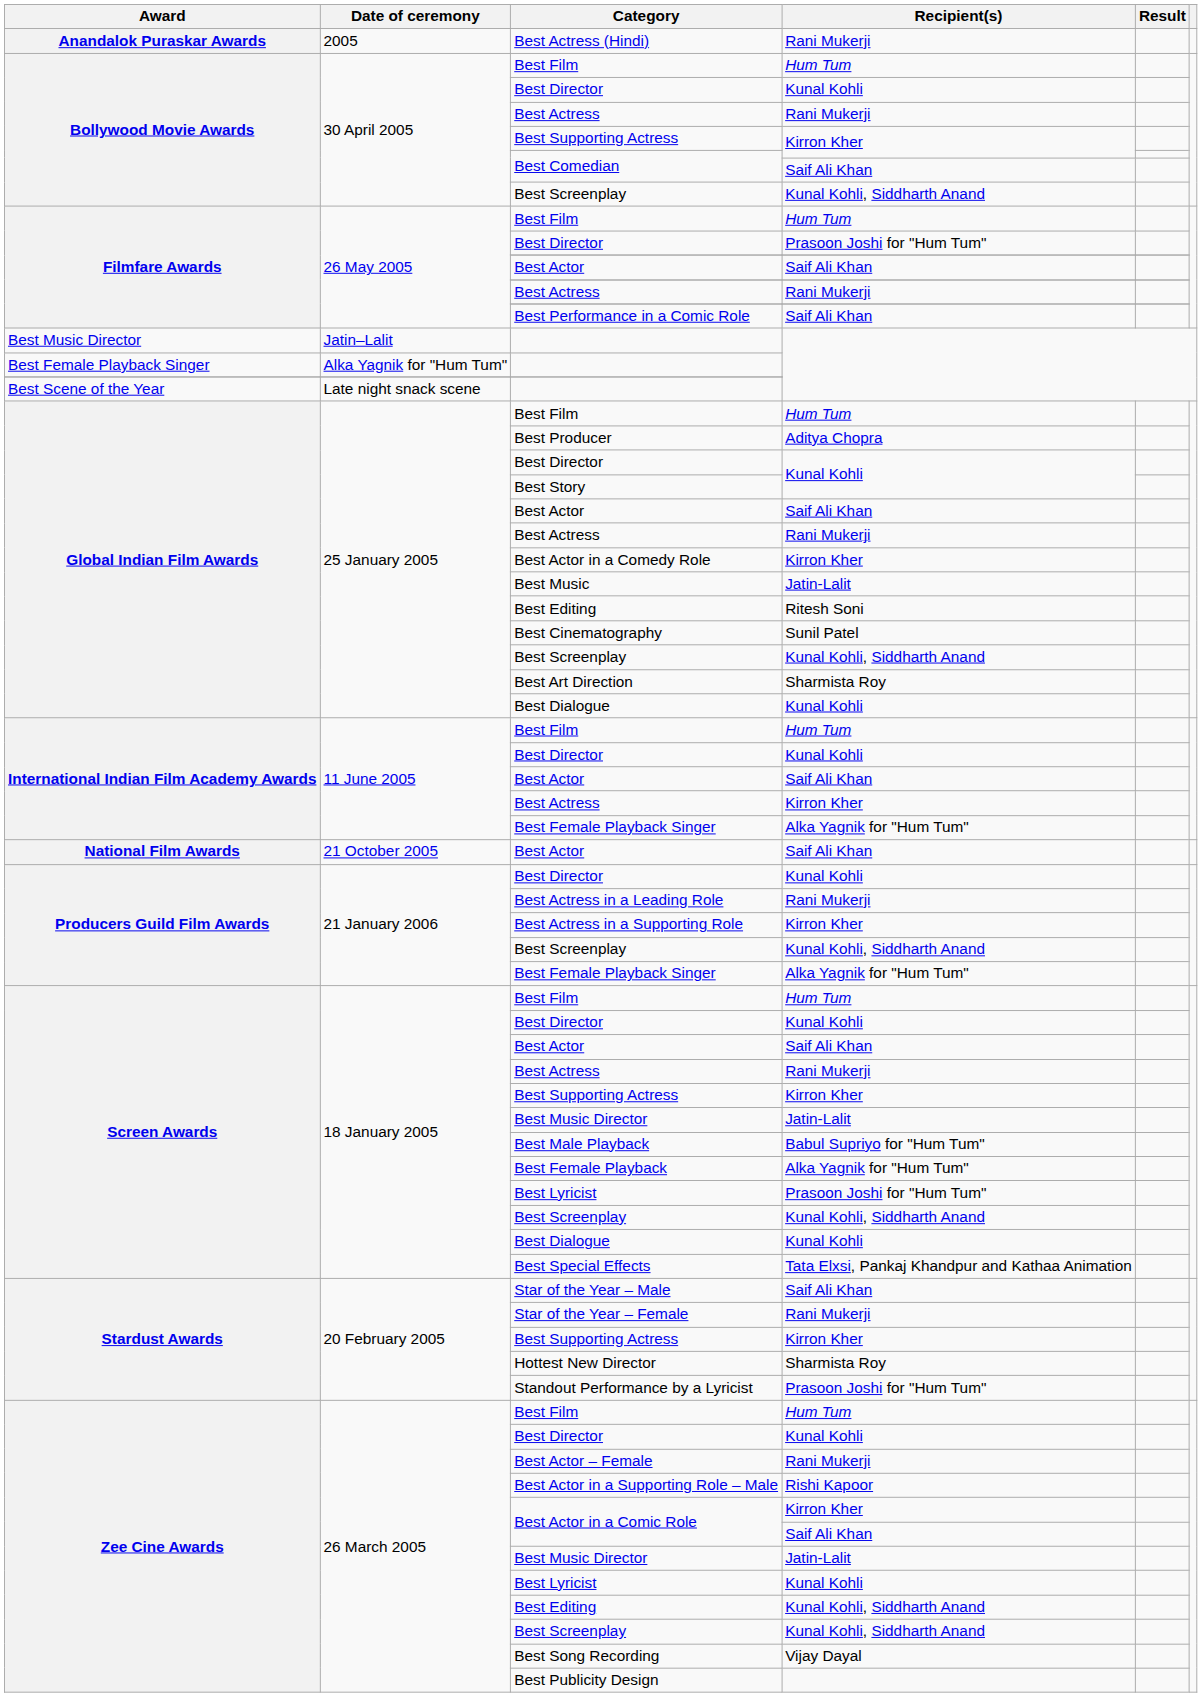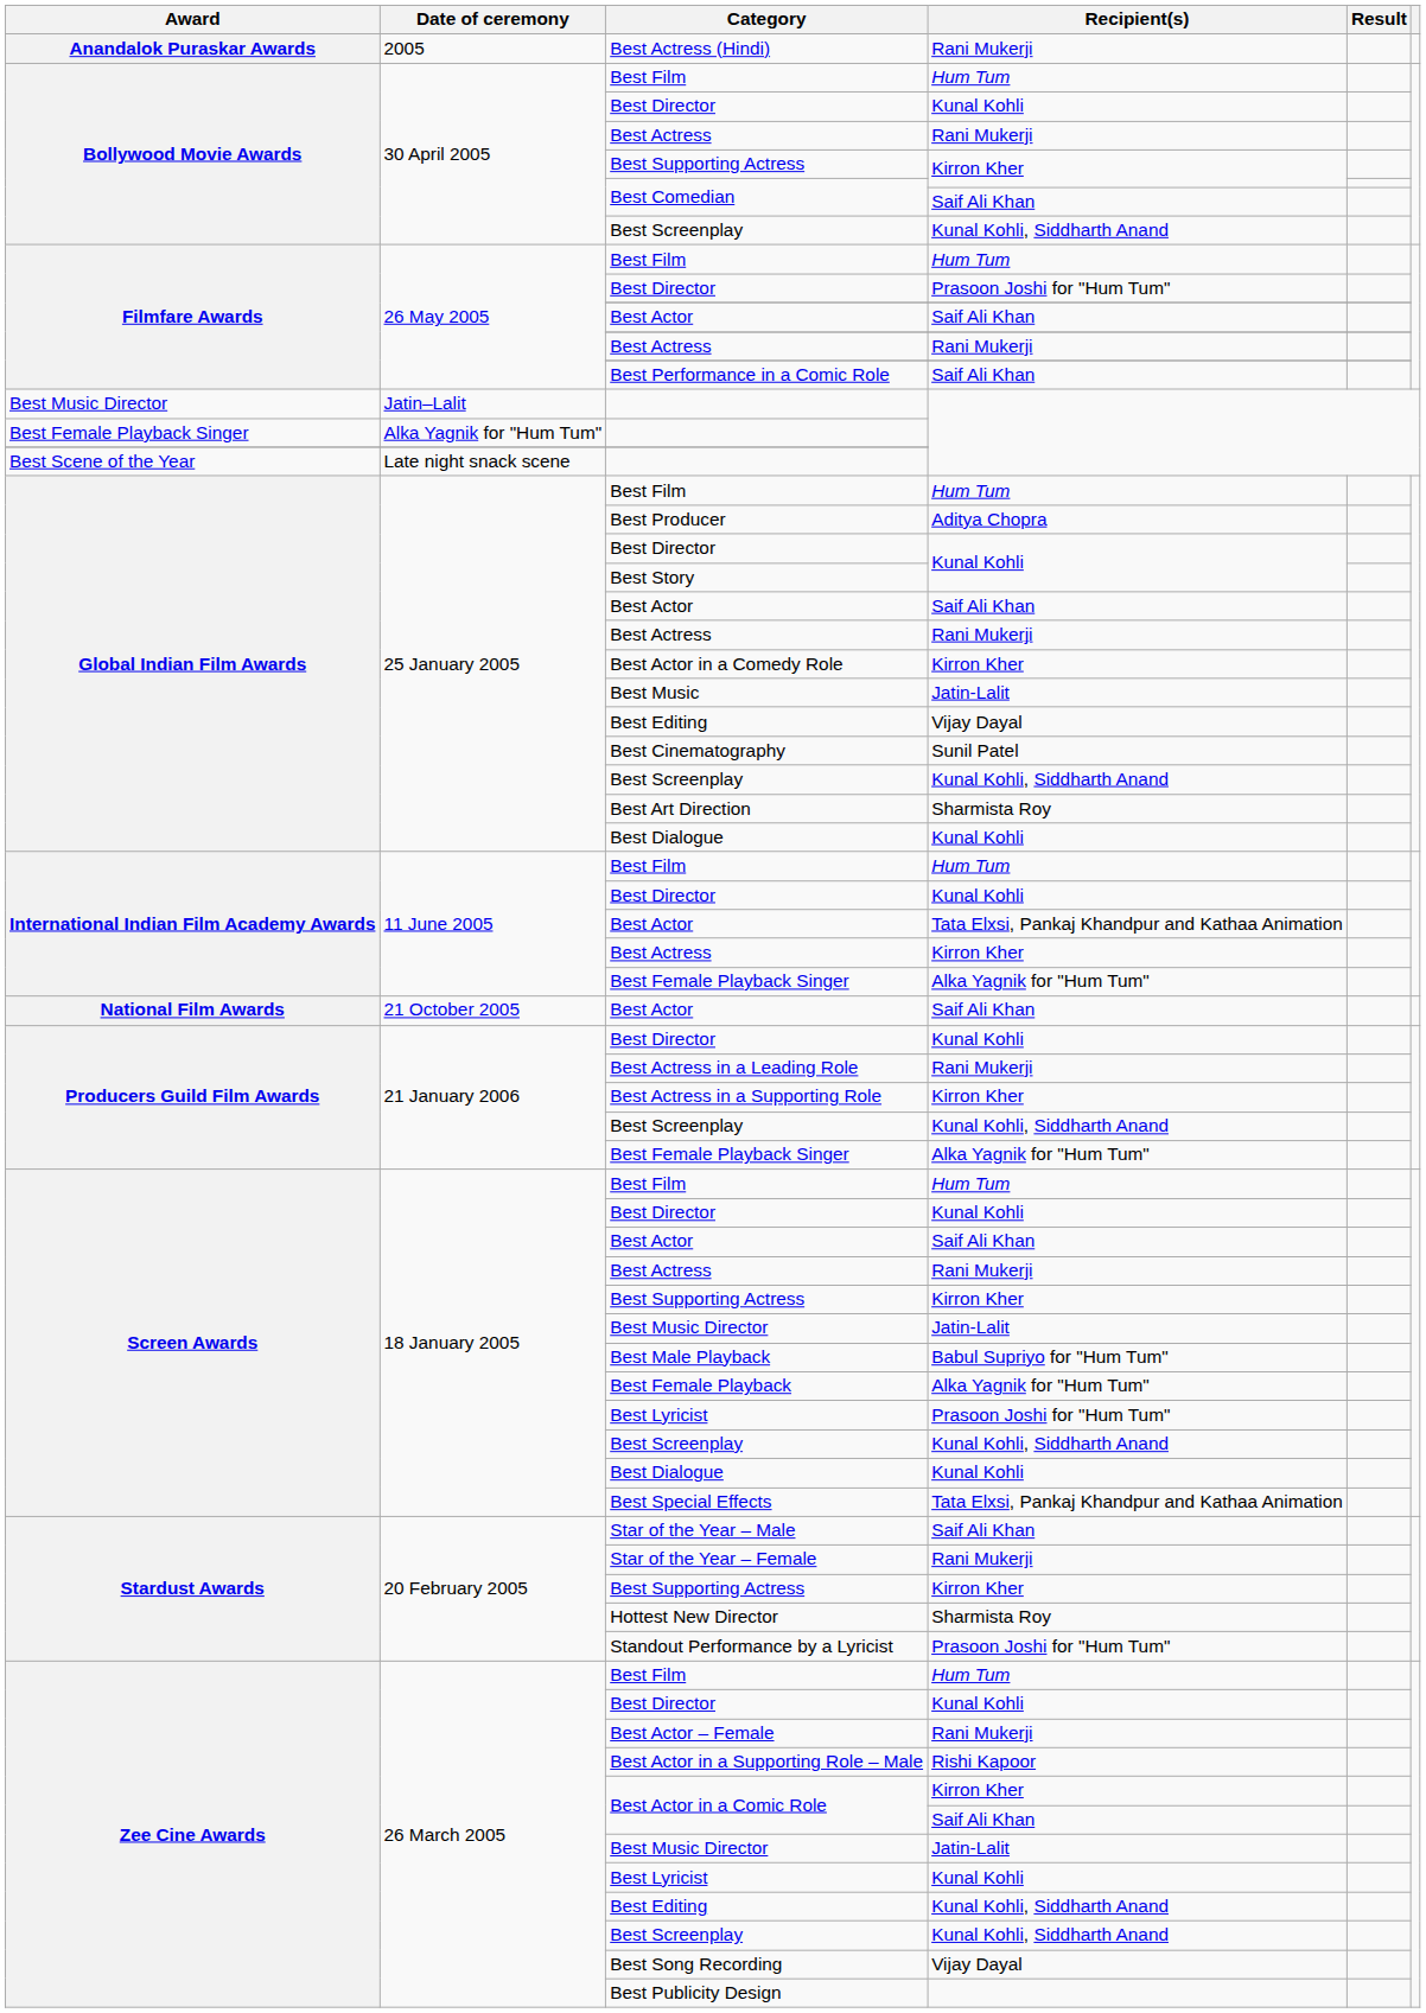 <table class="wikitable plainrowheaders sortable">
 <tr>
 <th scope="col">Award</th>
 <th scope="col">Date of ceremony</th>
 <th scope="col">Category</th>
 <th scope="col">Recipient(s)</th>
 <th scope="col">Result</th>
 <th scope="col" class="unsortable"></th>
 </tr>
 <tr>
 <th scope="row"><a href='#'>Anandalok Puraskar Awards</a></th>
 <td>2005</td>
 <td><a href='#'>Best Actress (Hindi)</a></td>
 <td><a href='#'>Rani Mukerji</a></td>
 <td></td>
 <td style="text-align:center;"></td>
 </tr>
 <tr>
 <th scope="row" rowspan="7"><a href='#'>Bollywood Movie Awards</a></th>
 <td rowspan="7">30 April 2005</td>
 <td><a href='#'>Best Film</a></td>
 <td><em><a href='#'>Hum Tum</a></em></td>
 <td></td>
 <td style="text-align:center;" rowspan="7"></td>
 </tr>
 <tr>
 <td><a href='#'>Best Director</a></td>
 <td><a href='#'>Kunal Kohli</a></td>
 <td></td>
 </tr>
 <tr>
 <td><a href='#'>Best Actress</a></td>
 <td><a href='#'>Rani Mukerji</a></td>
 <td></td>
 </tr>
 <tr>
 <td><a href='#'>Best Supporting Actress</a></td>
 <td rowspan="2"><a href='#'>Kirron Kher</a></td>
 <td></td>
 </tr>
 <tr>
 <td rowspan="2"><a href='#'>Best Comedian</a></td>
 <td></td>
 </tr>
 <tr>
 <td><a href='#'>Saif Ali Khan</a></td>
 <td></td>
 </tr>
 <tr>
 <td>Best Screenplay</td>
 <td><a href='#'>Kunal Kohli</a>, <a href='#'>Siddharth Anand</a></td>
 <td></td>
 </tr>
 <tr>
 <th scope="row" rowspan="8"><a href='#'>Filmfare Awards</a></th>
 <td rowspan="8"><a href='#'>26 May 2005</a></td>
 <td><a href='#'>Best Film</a></td>
 <td><em><a href='#'>Hum Tum</a></em></td>
 <td></td>
 <td style="text-align:center;" rowspan="8"></td>
 </tr>
 <tr>
 <td><a href='#'>Best Director</a></td>
 <td><a href='#'>Prasoon Joshi</a> for "Hum Tum"</td>
 <td></td>
 </tr>
 <tr>
 </tr>
 <tr>
 <td><a href='#'>Best Actor</a></td>
 <td><a href='#'>Saif Ali Khan</a></td>
 <td></td>
 </tr>
 <tr>
 </tr>
 <tr>
 <td><a href='#'>Best Actress</a></td>
 <td><a href='#'>Rani Mukerji</a></td>
 <td></td>
 </tr>
 <tr>
 </tr>
 <tr>
 <td><a href='#'>Best Performance in a Comic Role</a></td>
 <td><a href='#'>Saif Ali Khan</a></td>
 <td></td>
 </tr>
 <tr>
 <td><a href='#'>Best Music Director</a></td>
 <td><a href='#'>Jatin–Lalit</a></td>
 <td></td>
 </tr>
 <tr>
 <td><a href='#'>Best Female Playback Singer</a></td>
 <td><a href='#'>Alka Yagnik</a> for "Hum Tum"</td>
 <td></td>
 </tr>
 <tr>
 </tr>
 <tr>
 <td><a href='#'>Best Scene of the Year</a></td>
 <td>Late night snack scene</td>
 <td></td>
 </tr>
 <tr>
 <th scope="row" rowspan="13"><a href='#'>Global Indian Film Awards</a></th>
 <td rowspan="13">25 January 2005</td>
 <td>Best Film</td>
 <td><em><a href='#'>Hum Tum</a></em></td>
 <td></td>
 <td style="text-align:center;" rowspan="13"></td>
 </tr>
 <tr>
 <td>Best Producer</td>
 <td><a href='#'>Aditya Chopra</a></td>
 <td></td>
 </tr>
 <tr>
 <td>Best Director</td>
 <td rowspan="2"><a href='#'>Kunal Kohli</a></td>
 <td></td>
 </tr>
 <tr>
 <td>Best Story</td>
 <td></td>
 </tr>
 <tr>
 <td>Best Actor</td>
 <td><a href='#'>Saif Ali Khan</a></td>
 <td></td>
 </tr>
 <tr>
 <td>Best Actress</td>
 <td><a href='#'>Rani Mukerji</a></td>
 <td></td>
 </tr>
 <tr>
 <td>Best Actor in a Comedy Role</td>
 <td><a href='#'>Kirron Kher</a></td>
 <td></td>
 </tr>
 <tr>
 <td>Best Music</td>
 <td><a href='#'>Jatin-Lalit</a></td>
 <td></td>
 </tr>
 <tr>
 <td>Best Editing</td>
-<td>Ritesh Soni</td>
+<td>Vijay Dayal</td>
 <td></td>
 </tr>
 <tr>
 <td>Best Cinematography</td>
 <td>Sunil Patel</td>
 <td></td>
 </tr>
 <tr>
 <td>Best Screenplay</td>
 <td><a href='#'>Kunal Kohli</a>, <a href='#'>Siddharth Anand</a></td>
 <td></td>
 </tr>
 <tr>
 <td>Best Art Direction</td>
 <td>Sharmista Roy</td>
 <td></td>
 </tr>
 <tr>
 <td>Best Dialogue</td>
 <td><a href='#'>Kunal Kohli</a></td>
 <td></td>
 </tr>
 <tr>
 <th scope="row" rowspan="5"><a href='#'>International Indian Film Academy Awards</a></th>
 <td rowspan="5"><a href='#'>11 June 2005</a></td>
 <td><a href='#'>Best Film</a></td>
 <td><em><a href='#'>Hum Tum</a></em></td>
 <td></td>
 <td style="text-align:center;" rowspan="5"></td>
 </tr>
 <tr>
 <td><a href='#'>Best Director</a></td>
 <td><a href='#'>Kunal Kohli</a></td>
 <td></td>
 </tr>
 <tr>
 <td><a href='#'>Best Actor</a></td>
-<td><a href='#'>Saif Ali Khan</a></td>
+<td><a href='#'>Tata Elxsi</a>, Pankaj Khandpur and Kathaa Animation</td>
 <td></td>
 </tr>
 <tr>
 <td><a href='#'>Best Actress</a></td>
 <td><a href='#'>Kirron Kher</a></td>
 <td></td>
 </tr>
 <tr>
 <td><a href='#'>Best Female Playback Singer</a></td>
 <td><a href='#'>Alka Yagnik</a> for "Hum Tum"</td>
 <td></td>
 </tr>
 <tr>
 <th scope="row"><a href='#'>National Film Awards</a></th>
 <td><a href='#'>21 October 2005</a></td>
 <td><a href='#'>Best Actor</a></td>
 <td><a href='#'>Saif Ali Khan</a></td>
 <td></td>
 <td style="text-align:center;"></td>
 </tr>
 <tr>
 <th scope="row" rowspan="5"><a href='#'>Producers Guild Film Awards</a></th>
 <td rowspan="5">21 January 2006</td>
 <td><a href='#'>Best Director</a></td>
 <td><a href='#'>Kunal Kohli</a></td>
 <td></td>
 <td style="text-align:center;" rowspan="5"></td>
 </tr>
 <tr>
 <td><a href='#'>Best Actress in a Leading Role</a></td>
 <td><a href='#'>Rani Mukerji</a></td>
 <td></td>
 </tr>
 <tr>
 <td><a href='#'>Best Actress in a Supporting Role</a></td>
 <td><a href='#'>Kirron Kher</a></td>
 <td></td>
 </tr>
 <tr>
 <td>Best Screenplay</td>
 <td><a href='#'>Kunal Kohli</a>, <a href='#'>Siddharth Anand</a></td>
 <td></td>
 </tr>
 <tr>
 <td><a href='#'>Best Female Playback Singer</a></td>
 <td><a href='#'>Alka Yagnik</a> for "Hum Tum"</td>
 <td></td>
 </tr>
 <tr>
 <th scope="row" rowspan="12"><a href='#'>Screen Awards</a></th>
 <td rowspan="12">18 January 2005</td>
 <td><a href='#'>Best Film</a></td>
 <td><em><a href='#'>Hum Tum</a></em></td>
 <td></td>
 <td style="text-align:center;" rowspan="12"></td>
 </tr>
 <tr>
 <td><a href='#'>Best Director</a></td>
 <td><a href='#'>Kunal Kohli</a></td>
 <td></td>
 </tr>
 <tr>
 <td><a href='#'>Best Actor</a></td>
 <td><a href='#'>Saif Ali Khan</a></td>
 <td></td>
 </tr>
 <tr>
 <td><a href='#'>Best Actress</a></td>
 <td><a href='#'>Rani Mukerji</a></td>
 <td></td>
 </tr>
 <tr>
 <td><a href='#'>Best Supporting Actress</a></td>
 <td><a href='#'>Kirron Kher</a></td>
 <td></td>
 </tr>
 <tr>
 <td><a href='#'>Best Music Director</a></td>
 <td><a href='#'>Jatin-Lalit</a></td>
 <td></td>
 </tr>
 <tr>
 <td><a href='#'>Best Male Playback</a></td>
 <td><a href='#'>Babul Supriyo</a> for "Hum Tum"</td>
 <td></td>
 </tr>
 <tr>
 <td><a href='#'>Best Female Playback</a></td>
 <td><a href='#'>Alka Yagnik</a> for "Hum Tum"</td>
 <td></td>
 </tr>
 <tr>
 <td><a href='#'>Best Lyricist</a></td>
 <td><a href='#'>Prasoon Joshi</a> for "Hum Tum"</td>
 <td></td>
 </tr>
 <tr>
 <td><a href='#'>Best Screenplay</a></td>
 <td><a href='#'>Kunal Kohli</a>, <a href='#'>Siddharth Anand</a></td>
 <td></td>
 </tr>
 <tr>
 <td><a href='#'>Best Dialogue</a></td>
 <td><a href='#'>Kunal Kohli</a></td>
 <td></td>
 </tr>
 <tr>
 <td><a href='#'>Best Special Effects</a></td>
 <td><a href='#'>Tata Elxsi</a>, Pankaj Khandpur and Kathaa Animation</td>
 <td></td>
 </tr>
 <tr>
 <th scope="row" rowspan="5"><a href='#'>Stardust Awards</a></th>
 <td rowspan="5">20 February 2005</td>
 <td><a href='#'>Star of the Year – Male</a></td>
 <td><a href='#'>Saif Ali Khan</a></td>
 <td></td>
 <td style="text-align:center;" rowspan="5"></td>
 </tr>
 <tr>
 <td><a href='#'>Star of the Year – Female</a></td>
 <td><a href='#'>Rani Mukerji</a></td>
 <td></td>
 </tr>
 <tr>
 <td><a href='#'>Best Supporting Actress</a></td>
 <td><a href='#'>Kirron Kher</a></td>
 <td></td>
 </tr>
 <tr>
 <td>Hottest New Director</td>
 <td>Sharmista Roy</td>
 <td></td>
 </tr>
 <tr>
 <td>Standout Performance by a Lyricist</td>
 <td><a href='#'>Prasoon Joshi</a> for "Hum Tum"</td>
 <td></td>
 </tr>
 <tr>
 <th scope="row" rowspan="12"><a href='#'>Zee Cine Awards</a></th>
 <td rowspan="12">26 March 2005</td>
 <td><a href='#'>Best Film</a></td>
 <td><em><a href='#'>Hum Tum</a></em></td>
 <td></td>
 <td style="text-align:center;" rowspan="12"></td>
 </tr>
 <tr>
 <td><a href='#'>Best Director</a></td>
 <td><a href='#'>Kunal Kohli</a></td>
 <td></td>
 </tr>
 <tr>
 <td><a href='#'>Best Actor – Female</a></td>
 <td><a href='#'>Rani Mukerji</a></td>
 <td></td>
 </tr>
 <tr>
 <td><a href='#'>Best Actor in a Supporting Role – Male</a></td>
 <td><a href='#'>Rishi Kapoor</a></td>
 <td></td>
 </tr>
 <tr>
 <td rowspan="2"><a href='#'>Best Actor in a Comic Role</a></td>
 <td><a href='#'>Kirron Kher</a></td>
 <td></td>
 </tr>
 <tr>
 <td><a href='#'>Saif Ali Khan</a></td>
 <td></td>
 </tr>
 <tr>
 <td><a href='#'>Best Music Director</a></td>
 <td><a href='#'>Jatin-Lalit</a></td>
 <td></td>
 </tr>
 <tr>
 <td><a href='#'>Best Lyricist</a></td>
 <td><a href='#'>Kunal Kohli</a></td>
 <td></td>
 </tr>
 <tr>
 <td><a href='#'>Best Editing</a></td>
 <td><a href='#'>Kunal Kohli</a>, <a href='#'>Siddharth Anand</a></td>
 <td></td>
 </tr>
 <tr>
 <td><a href='#'>Best Screenplay</a></td>
 <td><a href='#'>Kunal Kohli</a>, <a href='#'>Siddharth Anand</a></td>
 <td></td>
 </tr>
 <tr>
 <td>Best Song Recording</td>
 <td>Vijay Dayal</td>
 <td></td>
 </tr>
 <tr>
 <td>Best Publicity Design</td>
 <td></td>
 <td></td>
 </tr>
 </table>
